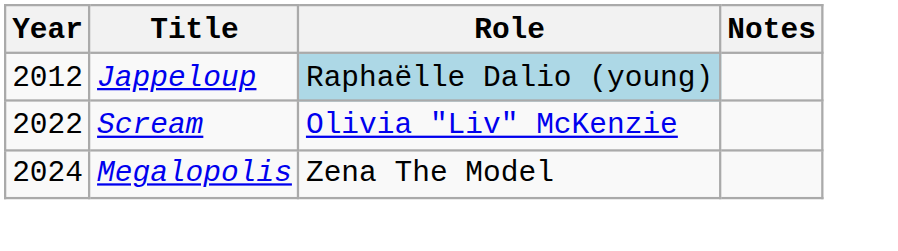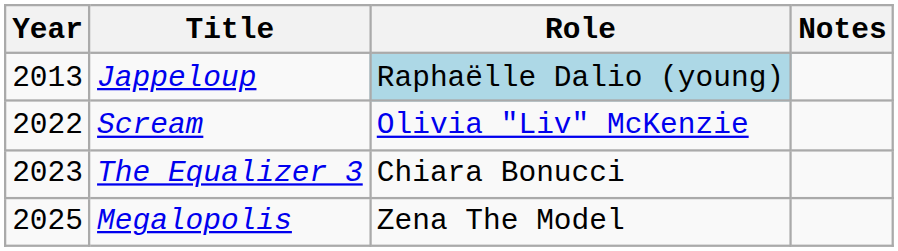 <table class="wikitable sortable">
 <tr>
 <th>Year</th>
 <th>Title</th>
 <th>Role</th>
 <th>Notes</th>
 </tr>
 <tr>
-<td>2012</td>
+<td>2013</td>
 <td><em><a href='#'>Jappeloup</a></em></td>
 <td style="background: lightblue;">Raphaëlle Dalio (young)</td>
 <td></td>
 </tr>
 <tr>
 <td>2022</td>
 <td><em><a href='#'>Scream</a></em></td>
 <td><a href='#'>Olivia "Liv" McKenzie</a></td>
 <td></td>
 </tr>
 <tr>
-<td>2024</td>
+<td>2023</td>
+<td><em><a href='#'>The Equalizer 3</a></em></td>
+<td>Chiara Bonucci</td>
+<td></td>
+</tr>
+<tr>
+<td>2025</td>
 <td><em><a href='#'>Megalopolis</a></em></td>
 <td>Zena The Model</td>
 <td></td>
 </tr>
 </table>
